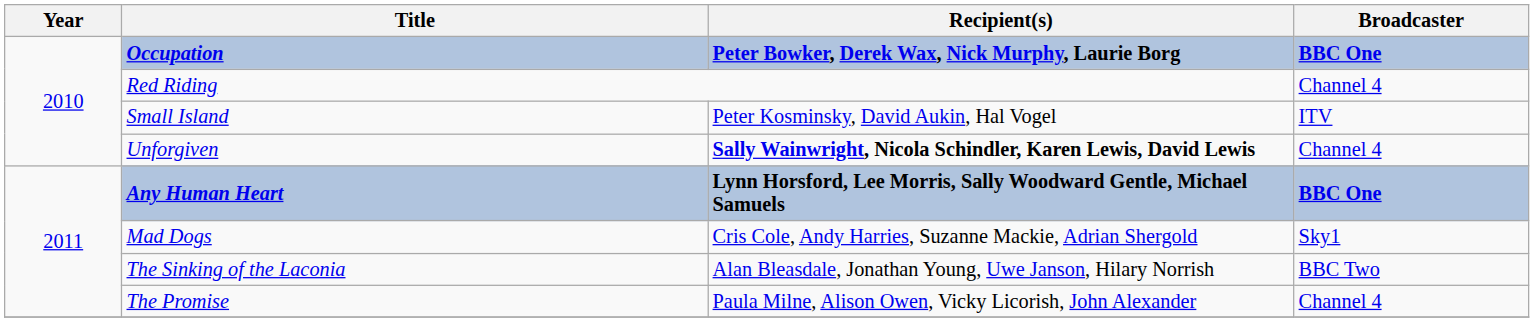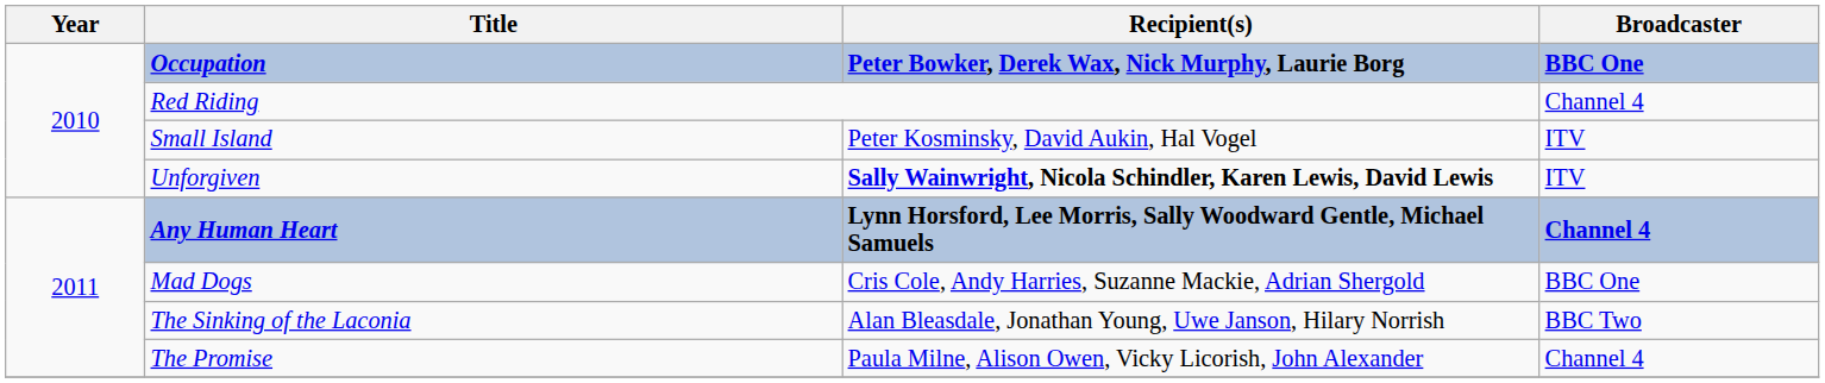 <table class="wikitable" width="95%">
 <tr>
 <th width=5%>Year</th>
 <th width=25%>Title</th>
 <th width=25%><strong>Recipient(s)</strong></th>
 <th width=10%>Broadcaster</th>
 </tr>
 <tr>
 <td rowspan="4" style="text-align:center;"><a href='#'>2010</a></td>
 <td style="background:#B0C4DE;"><strong><em><a href='#'>Occupation</a></em></strong></td>
 <td style="background:#B0C4DE;"><strong><a href='#'>Peter Bowker</a>, <a href='#'>Derek Wax</a>, <a href='#'>Nick Murphy</a>, Laurie Borg</strong></td>
 <td style="background:#B0C4DE;"><strong><a href='#'>BBC One</a></strong></td>
 </tr>
 <tr>
 <td colspan="2"><em><a href='#'>Red Riding</a></em></td>
 <td><a href='#'>Channel 4</a></td>
 </tr>
 <tr>
 <td><em><a href='#'>Small Island</a></em></td>
 <td><a href='#'>Peter Kosminsky</a>, <a href='#'>David Aukin</a>, Hal Vogel</td>
 <td><a href='#'>ITV</a></td>
 </tr>
 <tr>
 <td><em><a href='#'>Unforgiven</a></em></td>
 <td><strong><a href='#'>Sally Wainwright</a>, Nicola Schindler, Karen Lewis, David Lewis</strong></td>
-<td><a href='#'>Channel 4</a></td>
+<td><a href='#'>ITV</a></td>
 </tr>
 <tr>
 <td rowspan="4" style="text-align:center;"><a href='#'>2011</a></td>
 <td style="background:#B0C4DE;"><strong><em><a href='#'>Any Human Heart</a></em></strong></td>
 <td style="background:#B0C4DE;"><strong>Lynn Horsford, Lee Morris, Sally Woodward Gentle, Michael Samuels</strong></td>
-<td style="background:#B0C4DE;"><strong><a href='#'>BBC One</a></strong></td>
+<td style="background:#B0C4DE;"><strong><a href='#'>Channel 4</a></strong></td>
 </tr>
 <tr>
 <td><em><a href='#'>Mad Dogs</a></em></td>
 <td><a href='#'>Cris Cole</a>, <a href='#'>Andy Harries</a>, Suzanne Mackie, <a href='#'>Adrian Shergold</a></td>
-<td><a href='#'>Sky1</a></td>
+<td><a href='#'>BBC One</a></td>
 </tr>
 <tr>
 <td><em><a href='#'>The Sinking of the Laconia</a></em></td>
 <td><a href='#'>Alan Bleasdale</a>, Jonathan Young, <a href='#'>Uwe Janson</a>, Hilary Norrish</td>
 <td><a href='#'>BBC Two</a></td>
 </tr>
 <tr>
 <td><em><a href='#'>The Promise</a></em></td>
 <td><a href='#'>Paula Milne</a>, <a href='#'>Alison Owen</a>, Vicky Licorish, <a href='#'>John Alexander</a></td>
 <td><a href='#'>Channel 4</a></td>
 </tr>
 <tr>
 </tr>
 </table>
